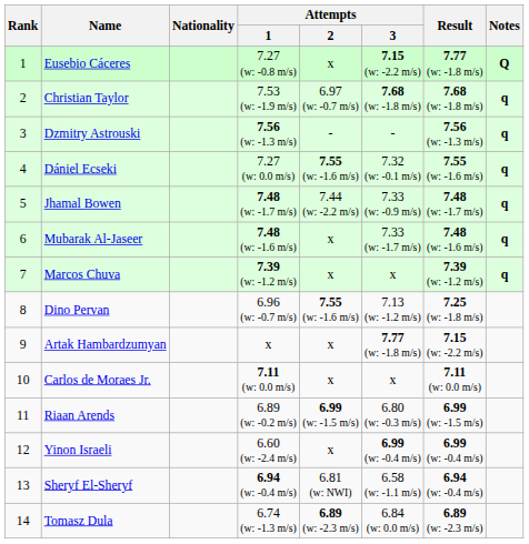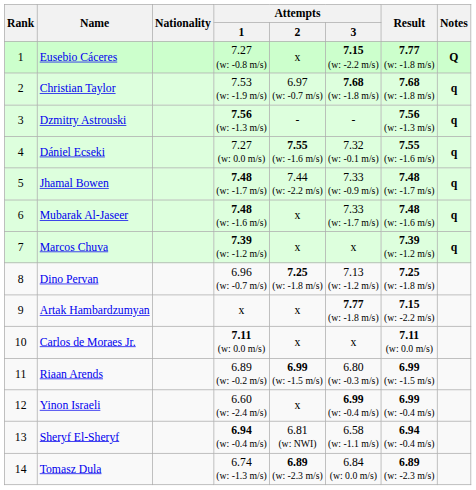 <table class="wikitable sortable" style="text-align:center">
 <tr>
 <th rowspan=2>Rank</th>
 <th rowspan=2>Name</th>
 <th rowspan=2>Nationality</th>
 <th colspan=3>Attempts</th>
 <th rowspan=2>Result</th>
 <th rowspan=2>Notes</th>
 </tr>
 <tr>
 <th>1</th>
 <th>2</th>
 <th>3</th>
 </tr>
 <tr bgcolor=ccffcc>
 <td>1</td>
 <td align=left><a href='#'>Eusebio Cáceres</a></td>
 <td align=left></td>
 <td>7.27<br><small>(w: -0.8 m/s)</small></td>
 <td>x</td>
 <td><strong>7.15</strong><br><small>(w: -2.2 m/s)</small></td>
 <td><strong>7.77</strong> <br><small>(w: -1.8 m/s)</small></td>
 <td><strong>Q</strong></td>
 </tr>
 <tr bgcolor=ddffdd>
 <td>2</td>
 <td align=left><a href='#'>Christian Taylor</a></td>
 <td align=left></td>
 <td>7.53<br><small>(w: -1.9 m/s)</small></td>
 <td>6.97<br><small>(w: -0.7 m/s)</small></td>
 <td><strong>7.68</strong><br><small>(w: -1.8 m/s)</small></td>
 <td><strong>7.68</strong> <br><small>(w: -1.8 m/s)</small></td>
 <td><strong>q</strong></td>
 </tr>
 <tr bgcolor=ddffdd>
 <td>3</td>
 <td align=left><a href='#'>Dzmitry Astrouski</a></td>
 <td align=left></td>
 <td><strong>7.56</strong><br><small>(w: -1.3 m/s)</small></td>
 <td>-</td>
 <td>-</td>
 <td><strong>7.56</strong> <br><small>(w: -1.3 m/s)</small></td>
 <td><strong>q</strong></td>
 </tr>
 <tr bgcolor=ddffdd>
 <td>4</td>
 <td align=left><a href='#'>Dániel Ecseki</a></td>
 <td align=left></td>
 <td>7.27<br><small>(w: 0.0 m/s)</small></td>
 <td><strong>7.55</strong><br><small>(w: -1.6 m/s)</small></td>
 <td>7.32<br><small>(w: -0.1 m/s)</small></td>
 <td><strong>7.55</strong> <br><small>(w: -1.6 m/s)</small></td>
 <td><strong>q</strong></td>
 </tr>
 <tr bgcolor=ddffdd>
 <td>5</td>
 <td align=left><a href='#'>Jhamal Bowen</a></td>
 <td align=left></td>
 <td><strong>7.48</strong><br><small>(w: -1.7 m/s)</small></td>
 <td>7.44<br><small>(w: -2.2 m/s)</small></td>
 <td>7.33<br><small>(w: -0.9 m/s)</small></td>
 <td><strong>7.48</strong> <br><small>(w: -1.7 m/s)</small></td>
 <td><strong>q</strong></td>
 </tr>
 <tr bgcolor=ddffdd>
 <td>6</td>
 <td align=left><a href='#'>Mubarak Al-Jaseer</a></td>
 <td align=left></td>
 <td><strong>7.48</strong><br><small>(w: -1.6 m/s)</small></td>
 <td>x</td>
 <td>7.33<br><small>(w: -1.7 m/s)</small></td>
 <td><strong>7.48</strong> <br><small>(w: -1.6 m/s)</small></td>
 <td><strong>q</strong></td>
 </tr>
 <tr bgcolor=ddffdd>
 <td>7</td>
 <td align=left><a href='#'>Marcos Chuva</a></td>
 <td align=left></td>
 <td><strong>7.39</strong><br><small>(w: -1.2 m/s)</small></td>
 <td>x</td>
 <td>x</td>
 <td><strong>7.39</strong> <br><small>(w: -1.2 m/s)</small></td>
 <td><strong>q</strong></td>
 </tr>
 <tr>
 <td>8</td>
 <td align=left><a href='#'>Dino Pervan</a></td>
 <td align=left></td>
 <td>6.96<br><small>(w: -0.7 m/s)</small></td>
-<td><strong>7.55</strong><br><small>(w: -1.6 m/s)</small></td>
+<td><strong>7.25</strong><br><small>(w: -1.8 m/s)</small></td>
 <td>7.13<br><small>(w: -1.2 m/s)</small></td>
 <td><strong>7.25</strong> <br><small>(w: -1.8 m/s)</small></td>
 <td></td>
 </tr>
 <tr>
 <td>9</td>
 <td align=left><a href='#'>Artak Hambardzumyan</a></td>
 <td align=left></td>
 <td>x</td>
 <td>x</td>
 <td><strong>7.77</strong><br><small>(w: -1.8 m/s)</small></td>
 <td><strong>7.15</strong> <br><small>(w: -2.2 m/s)</small></td>
 <td></td>
 </tr>
 <tr>
 <td>10</td>
 <td align=left><a href='#'>Carlos de Moraes Jr.</a></td>
 <td align=left></td>
 <td><strong>7.11</strong><br><small>(w: 0.0 m/s)</small></td>
 <td>x</td>
 <td>x</td>
 <td><strong>7.11</strong> <br><small>(w: 0.0 m/s)</small></td>
 <td></td>
 </tr>
 <tr>
 <td>11</td>
 <td align=left><a href='#'>Riaan Arends</a></td>
 <td align=left></td>
 <td>6.89<br><small>(w: -0.2 m/s)</small></td>
 <td><strong>6.99</strong><br><small>(w: -1.5 m/s)</small></td>
 <td>6.80<br><small>(w: -0.3 m/s)</small></td>
 <td><strong>6.99</strong> <br><small>(w: -1.5 m/s)</small></td>
 <td></td>
 </tr>
 <tr>
 <td>12</td>
 <td align=left><a href='#'>Yinon Israeli</a></td>
 <td align=left></td>
 <td>6.60<br><small>(w: -2.4 m/s)</small></td>
 <td>x</td>
 <td><strong>6.99</strong><br><small>(w: -0.4 m/s)</small></td>
 <td><strong>6.99</strong> <br><small>(w: -0.4 m/s)</small></td>
 <td></td>
 </tr>
 <tr>
 <td>13</td>
 <td align=left><a href='#'>Sheryf El-Sheryf</a></td>
 <td align=left></td>
 <td><strong>6.94</strong><br><small>(w: -0.4 m/s)</small></td>
 <td>6.81<br><small>(w: NWI)</small></td>
 <td>6.58<br><small>(w: -1.1 m/s)</small></td>
 <td><strong>6.94</strong> <br><small>(w: -0.4 m/s)</small></td>
 <td></td>
 </tr>
 <tr>
 <td>14</td>
 <td align=left><a href='#'>Tomasz Dula</a></td>
 <td align=left></td>
 <td>6.74<br><small>(w: -1.3 m/s)</small></td>
 <td><strong>6.89</strong><br><small>(w: -2.3 m/s)</small></td>
 <td>6.84<br><small>(w: 0.0 m/s)</small></td>
 <td><strong>6.89</strong> <br><small>(w: -2.3 m/s)</small></td>
 <td></td>
 </tr>
 </table>
